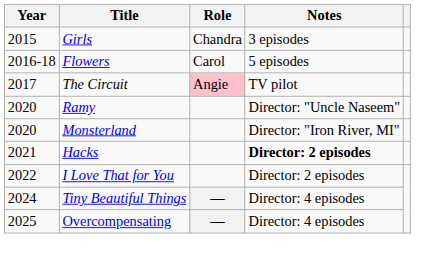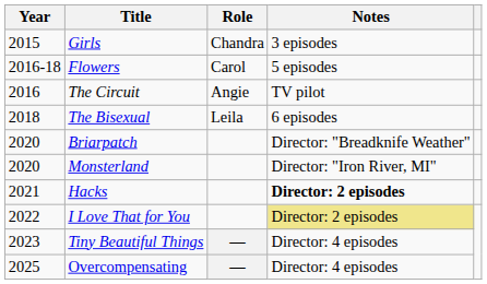 <table class="wikitable sortable">
 <tr>
 <th>Year</th>
 <th>Title</th>
 <th>Role</th>
 <th class="unsortable">Notes</th>
 <th class="unsortable"></th>
 </tr>
 <tr>
 <td>2015</td>
 <td><em><a href='#'>Girls</a></em></td>
 <td>Chandra</td>
 <td>3 episodes</td>
 <td></td>
 </tr>
 <tr>
 <td>2016-18</td>
 <td><em><a href='#'>Flowers</a></em></td>
 <td>Carol</td>
 <td>5 episodes</td>
 <td></td>
 </tr>
 <tr>
-<td>2017</td>
+<td>2016</td>
 <td><em>The Circuit</em></td>
-<td style="background: pink;">Angie</td>
+<td>Angie</td>
 <td>TV pilot</td>
 <td></td>
 </tr>
 <tr>
+<td>2018</td>
+<td><em><a href='#'>The Bisexual</a></em></td>
+<td>Leila</td>
+<td>6 episodes</td>
+<td></td>
+</tr>
+<tr>
 <td>2020</td>
-<td><em><a href='#'>Ramy</a></em></td>
+<td><em><a href='#'>Briarpatch</a></em></td>
 <td></td>
-<td>Director: "Uncle Naseem"</td>
+<td>Director: "Breadknife Weather"</td>
 <td></td>
 </tr>
 <tr>
 <td>2020</td>
 <td><em><a href='#'>Monsterland</a></em></td>
 <td></td>
 <td>Director: "Iron River, MI"</td>
 <td></td>
 </tr>
 <tr>
 <td>2021</td>
 <td><em><a href='#'>Hacks</a></em></td>
 <td></td>
 <td><strong>Director: 2 episodes</strong></td>
 <td></td>
 </tr>
 <tr>
 <td>2022</td>
 <td><em><a href='#'>I Love That for You</a></em></td>
 <td></td>
-<td>Director: 2 episodes</td>
+<td style="background: khaki;">Director: 2 episodes</td>
 </tr>
 <tr>
-<td>2024</td>
+<td>2023</td>
 <td><a href='#'><em>Tiny Beautiful Things</em></a></td>
 <th>—</th>
 <td>Director: 4 episodes</td>
 </tr>
 <tr>
 <td>2025</td>
 <td><a href='#'>Overcompensating</a></td>
 <th>—</th>
 <td>Director: 4 episodes</td>
 </tr>
 </table>
